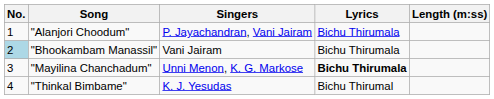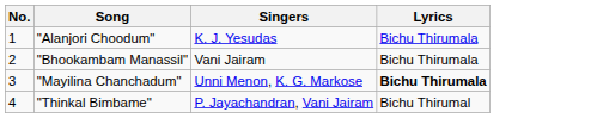 <table class="wikitable" style="font-size:95%;">
 <tr>
 <th>No.</th>
 <th>Song</th>
 <th>Singers</th>
 <th>Lyrics</th>
-<th>Length (m:ss)</th>
 </tr>
 <tr>
 <td>1</td>
 <td>"Alanjori Choodum"</td>
-<td><a href='#'>P. Jayachandran</a>, <a href='#'>Vani Jairam</a></td>
+<td><a href='#'>K. J. Yesudas</a></td>
 <td><a href='#'>Bichu Thirumala</a></td>
-<td></td>
 </tr>
 <tr>
-<td style="background: lightblue;">2</td>
+<td>2</td>
 <td>"Bhookambam Manassil"</td>
 <td>Vani Jairam</td>
 <td>Bichu Thirumala</td>
-<td></td>
 </tr>
 <tr>
 <td>3</td>
 <td>"Mayilina Chanchadum"</td>
 <td><a href='#'>Unni Menon</a>, <a href='#'>K. G. Markose</a></td>
 <td><strong>Bichu Thirumala</strong></td>
-<td></td>
 </tr>
 <tr>
 <td>4</td>
 <td>"Thinkal Bimbame"</td>
-<td><a href='#'>K. J. Yesudas</a></td>
+<td><a href='#'>P. Jayachandran</a>, <a href='#'>Vani Jairam</a></td>
 <td>Bichu Thirumal</td>
-<td></td>
 </tr>
 </table>
